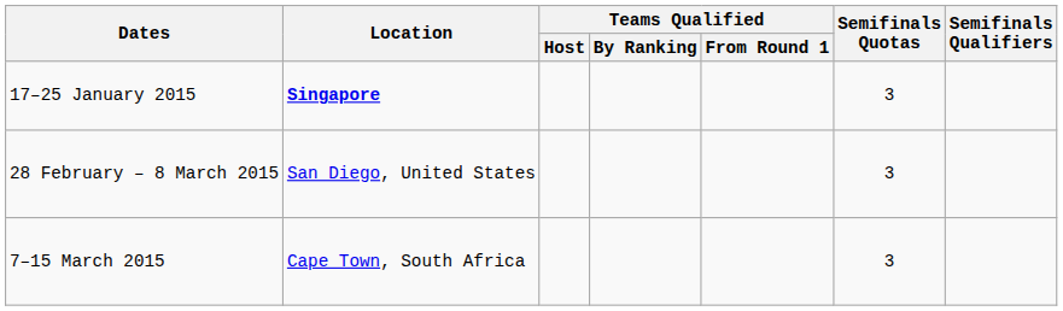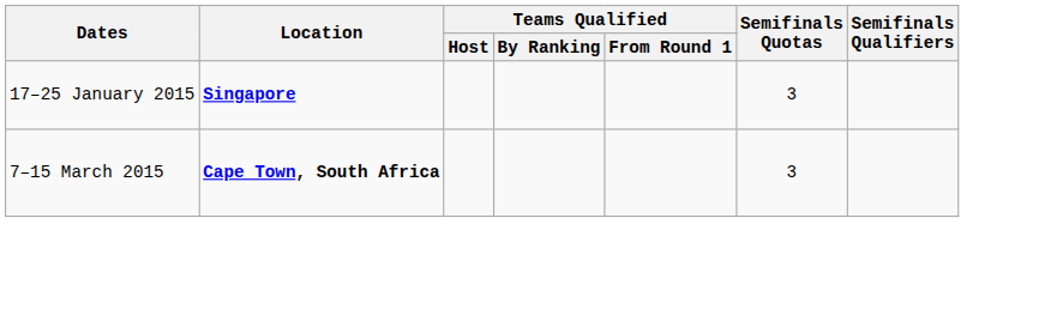 <table class=wikitable>
 <tr>
 <th rowspan=2>Dates</th>
 <th rowspan=2>Location</th>
 <th colspan=3>Teams Qualified</th>
 <th rowspan=2>Semifinals<br>Quotas</th>
 <th rowspan=2>Semifinals<br>Qualifiers</th>
 </tr>
 <tr>
 <th>Host</th>
 <th>By Ranking</th>
 <th>From Round 1</th>
 </tr>
 <tr>
 <td>17–25 January 2015</td>
 <td><strong><a href='#'>Singapore</a></strong></td>
 <td></td>
 <td><br><br></td>
 <td><br><br><br></td>
 <td align=center>3</td>
 <td><br><br></td>
 </tr>
 <tr>
-<td>28 February – 8 March 2015</td>
-<td><a href='#'>San Diego</a>, United States</td>
-<td></td>
-<td><br></td>
-<td><br><br><br><br></td>
-<td align=center>3</td>
-<td><br><br></td>
-</tr>
-<tr>
 <td>7–15 March 2015</td>
-<td><a href='#'>Cape Town</a>, South Africa</td>
+<td><strong><a href='#'>Cape Town</a>, South Africa</strong></td>
 <td></td>
 <td><br></td>
 <td><br><br><br><br></td>
 <td align=center>3</td>
 <td><br><br></td>
 </tr>
 </table>
